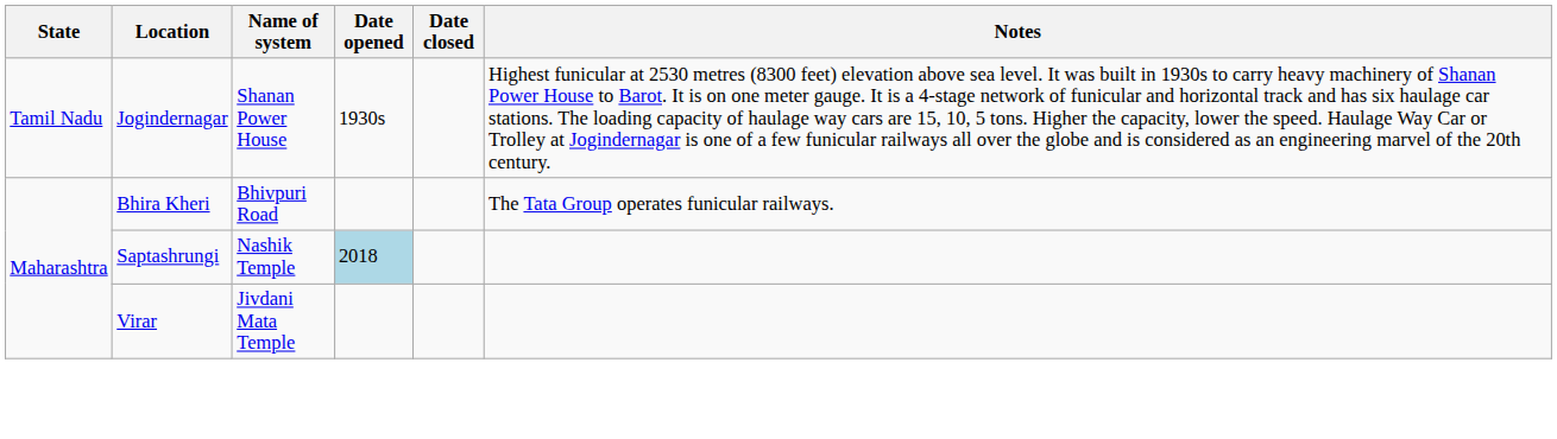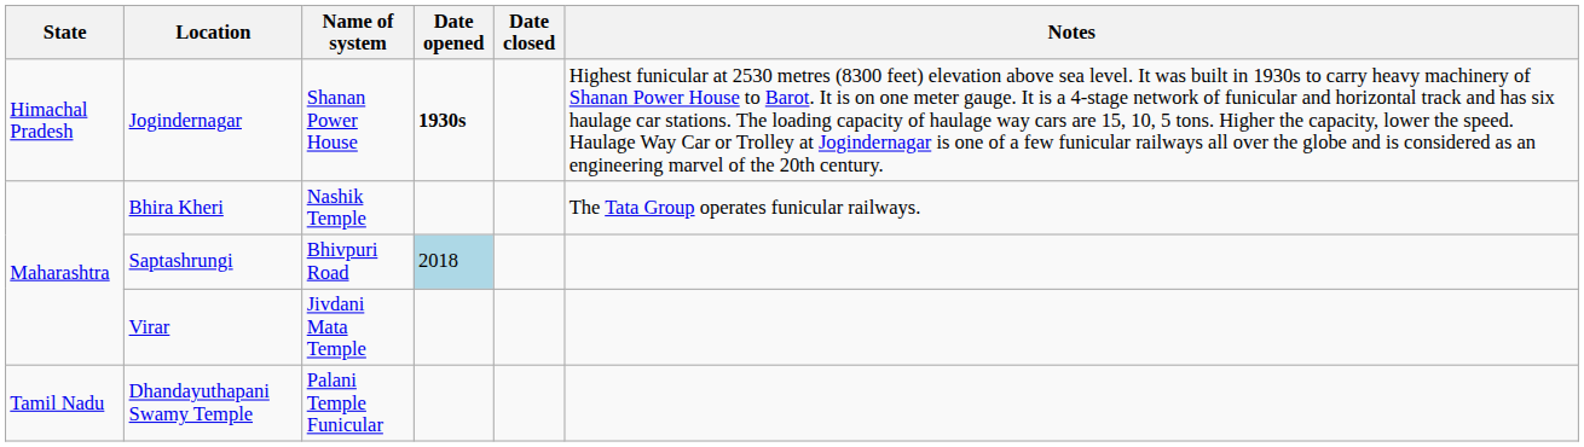 <table class="wikitable" width=100%>
 <tr>
 <th>State</th>
 <th>Location</th>
 <th>Name of system</th>
 <th>Date opened</th>
 <th>Date closed</th>
 <th>Notes</th>
 </tr>
 <tr>
-<td><a href='#'>Tamil Nadu</a></td>
+<td><a href='#'>Himachal Pradesh</a></td>
 <td><a href='#'>Jogindernagar</a></td>
 <td><a href='#'>Shanan Power House</a></td>
-<td>1930s</td>
+<td><strong>1930s</strong></td>
 <td></td>
 <td>Highest funicular at 2530 metres (8300 feet) elevation above sea level. It was built in 1930s to carry heavy machinery of <a href='#'>Shanan Power House</a> to <a href='#'>Barot</a>. It is on one meter gauge. It is a 4-stage network of funicular and horizontal track and has six haulage car stations. The loading capacity of haulage way cars are 15, 10, 5 tons. Higher the capacity, lower the speed. Haulage Way Car or Trolley at <a href='#'>Jogindernagar</a> is one of a few funicular railways all over the globe and is considered as an engineering marvel of the 20th century.</td>
 </tr>
 <tr>
 <td rowspan="3"><a href='#'>Maharashtra</a></td>
 <td><a href='#'>Bhira Kheri</a></td>
-<td><a href='#'>Bhivpuri Road</a></td>
+<td><a href='#'>Nashik Temple</a></td>
 <td></td>
 <td></td>
 <td>The <a href='#'>Tata Group</a> operates funicular railways.</td>
 </tr>
 <tr>
 <td><a href='#'>Saptashrungi</a></td>
-<td><a href='#'>Nashik Temple</a></td>
+<td><a href='#'>Bhivpuri Road</a></td>
 <td style="background: lightblue;">2018</td>
 <td></td>
 <td></td>
 </tr>
 <tr>
 <td><a href='#'>Virar</a></td>
 <td><a href='#'>Jivdani Mata Temple</a></td>
 <td></td>
 <td></td>
 <td></td>
 </tr>
+<tr>
+<td><a href='#'>Tamil Nadu</a></td>
+<td><a href='#'>Dhandayuthapani Swamy Temple</a></td>
+<td><a href='#'>Palani Temple Funicular</a></td>
+<td></td>
+<td></td>
+<td></td>
+</tr>
 </table>
